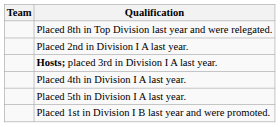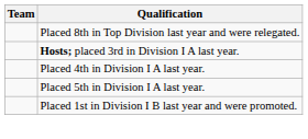 <table class="wikitable">
 <tr>
 <th>Team</th>
 <th>Qualification</th>
 </tr>
 <tr>
 <td></td>
 <td>Placed 8th in Top Division last year and were relegated.</td>
-</tr>
-<tr>
-<td></td>
-<td>Placed 2nd in Division I A last year.</td>
 </tr>
 <tr>
 <td></td>
 <td><strong>Hosts;</strong> placed 3rd in Division I A last year.</td>
 </tr>
 <tr>
 <td></td>
 <td>Placed 4th in Division I A last year.</td>
 </tr>
 <tr>
 <td></td>
 <td>Placed 5th in Division I A last year.</td>
 </tr>
 <tr>
 <td></td>
 <td>Placed 1st in Division I B last year and were promoted.</td>
 </tr>
 </table>
